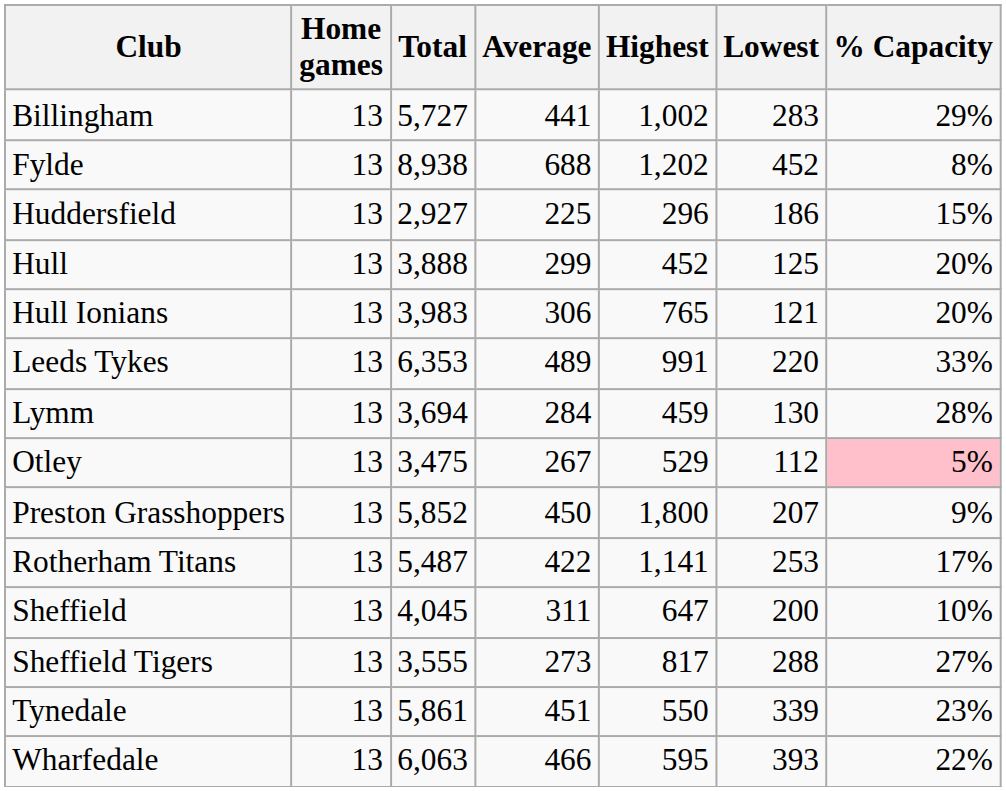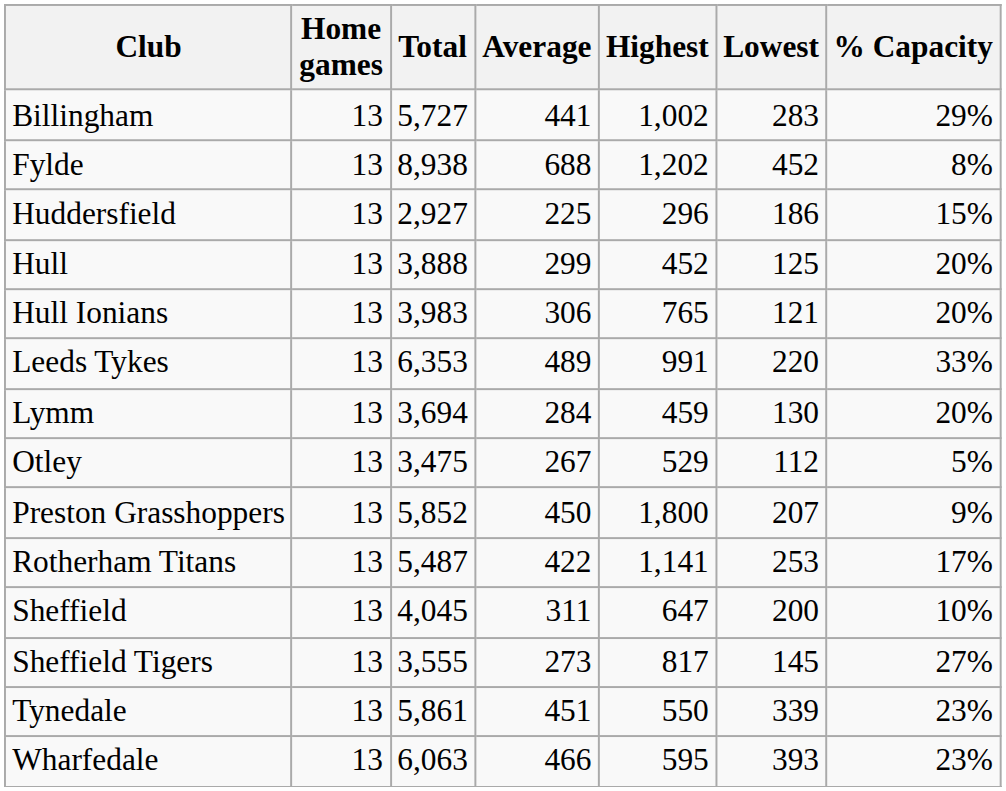 <table class="wikitable sortable" style="text-align:right">
 <tr>
 <th>Club</th>
 <th>Home<br>games</th>
 <th>Total</th>
 <th>Average</th>
 <th>Highest</th>
 <th>Lowest</th>
 <th>% Capacity</th>
 </tr>
 <tr>
 <td style="text-align:left">Billingham</td>
 <td>13</td>
 <td>5,727</td>
 <td>441</td>
 <td>1,002</td>
 <td>283</td>
 <td>29%</td>
 </tr>
 <tr>
 <td style="text-align:left">Fylde</td>
 <td>13</td>
 <td>8,938</td>
 <td>688</td>
 <td>1,202</td>
 <td>452</td>
 <td>8%</td>
 </tr>
 <tr>
 <td style="text-align:left">Huddersfield</td>
 <td>13</td>
 <td>2,927</td>
 <td>225</td>
 <td>296</td>
 <td>186</td>
 <td>15%</td>
 </tr>
 <tr>
 <td style="text-align:left">Hull</td>
 <td>13</td>
 <td>3,888</td>
 <td>299</td>
 <td>452</td>
 <td>125</td>
 <td>20%</td>
 </tr>
 <tr>
 <td style="text-align:left">Hull Ionians</td>
 <td>13</td>
 <td>3,983</td>
 <td>306</td>
 <td>765</td>
 <td>121</td>
 <td>20%</td>
 </tr>
 <tr>
 <td style="text-align:left">Leeds Tykes</td>
 <td>13</td>
 <td>6,353</td>
 <td>489</td>
 <td>991</td>
 <td>220</td>
 <td>33%</td>
 </tr>
 <tr>
 <td style="text-align:left">Lymm</td>
 <td>13</td>
 <td>3,694</td>
 <td>284</td>
 <td>459</td>
 <td>130</td>
-<td>28%</td>
+<td>20%</td>
 </tr>
 <tr>
 <td style="text-align:left">Otley</td>
 <td>13</td>
 <td>3,475</td>
 <td>267</td>
 <td>529</td>
 <td>112</td>
-<td style="background: pink;">5%</td>
+<td>5%</td>
 </tr>
 <tr>
 <td style="text-align:left">Preston Grasshoppers</td>
 <td>13</td>
 <td>5,852</td>
 <td>450</td>
 <td>1,800</td>
 <td>207</td>
 <td>9%</td>
 </tr>
 <tr>
 <td style="text-align:left">Rotherham Titans</td>
 <td>13</td>
 <td>5,487</td>
 <td>422</td>
 <td>1,141</td>
 <td>253</td>
 <td>17%</td>
 </tr>
 <tr>
 <td style="text-align:left">Sheffield</td>
 <td>13</td>
 <td>4,045</td>
 <td>311</td>
 <td>647</td>
 <td>200</td>
 <td>10%</td>
 </tr>
 <tr>
 <td style="text-align:left">Sheffield Tigers</td>
 <td>13</td>
 <td>3,555</td>
 <td>273</td>
 <td>817</td>
-<td>288</td>
+<td>145</td>
 <td>27%</td>
 </tr>
 <tr>
 <td style="text-align:left">Tynedale</td>
 <td>13</td>
 <td>5,861</td>
 <td>451</td>
 <td>550</td>
 <td>339</td>
 <td>23%</td>
 </tr>
 <tr>
 <td style="text-align:left">Wharfedale</td>
 <td>13</td>
 <td>6,063</td>
 <td>466</td>
 <td>595</td>
 <td>393</td>
-<td>22%</td>
+<td>23%</td>
 </tr>
 <tr>
 </tr>
 </table>
